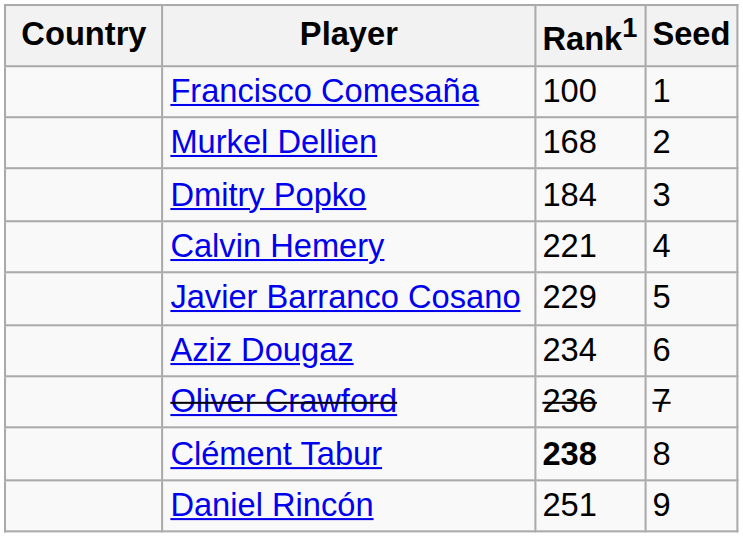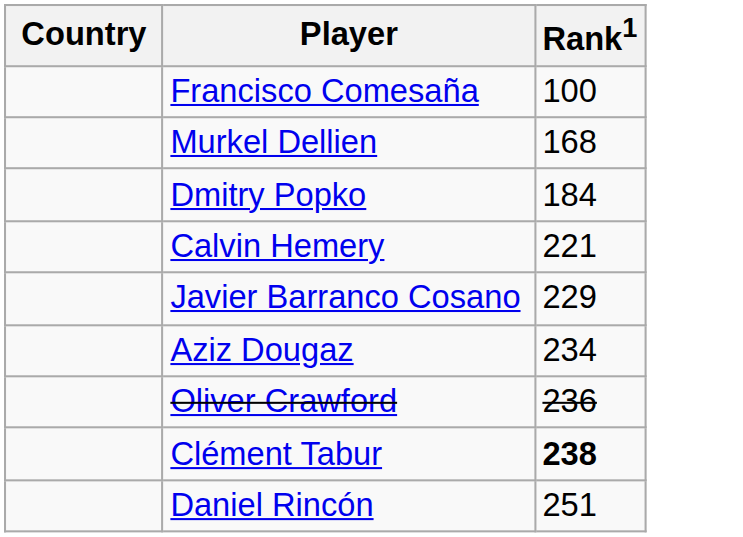 <table class="sortable wikitable">
 <tr>
 <th width="70">Country</th>
 <th width="175">Player</th>
 <th>Rank<sup>1</sup></th>
-<th>Seed</th>
 </tr>
 <tr>
 <td></td>
 <td><a href='#'>Francisco Comesaña</a></td>
 <td>100</td>
-<td>1</td>
 </tr>
 <tr>
 <td></td>
 <td><a href='#'>Murkel Dellien</a></td>
 <td>168</td>
-<td>2</td>
 </tr>
 <tr>
 <td></td>
 <td><a href='#'>Dmitry Popko</a></td>
 <td>184</td>
-<td>3</td>
 </tr>
 <tr>
 <td></td>
 <td><a href='#'>Calvin Hemery</a></td>
 <td>221</td>
-<td>4</td>
 </tr>
 <tr>
 <td></td>
 <td><a href='#'>Javier Barranco Cosano</a></td>
 <td>229</td>
-<td>5</td>
 </tr>
 <tr>
 <td></td>
 <td><a href='#'>Aziz Dougaz</a></td>
 <td>234</td>
-<td>6</td>
 </tr>
 <tr>
 <td><s></s></td>
 <td><s><a href='#'>Oliver Crawford</a></s></td>
 <td><s>236</s></td>
-<td><s>7</s></td>
 </tr>
 <tr>
 <td></td>
 <td><a href='#'>Clément Tabur</a></td>
 <td><strong>238</strong></td>
-<td>8</td>
 </tr>
 <tr>
 <td></td>
 <td><a href='#'>Daniel Rincón</a></td>
 <td>251</td>
-<td>9</td>
 </tr>
 </table>
